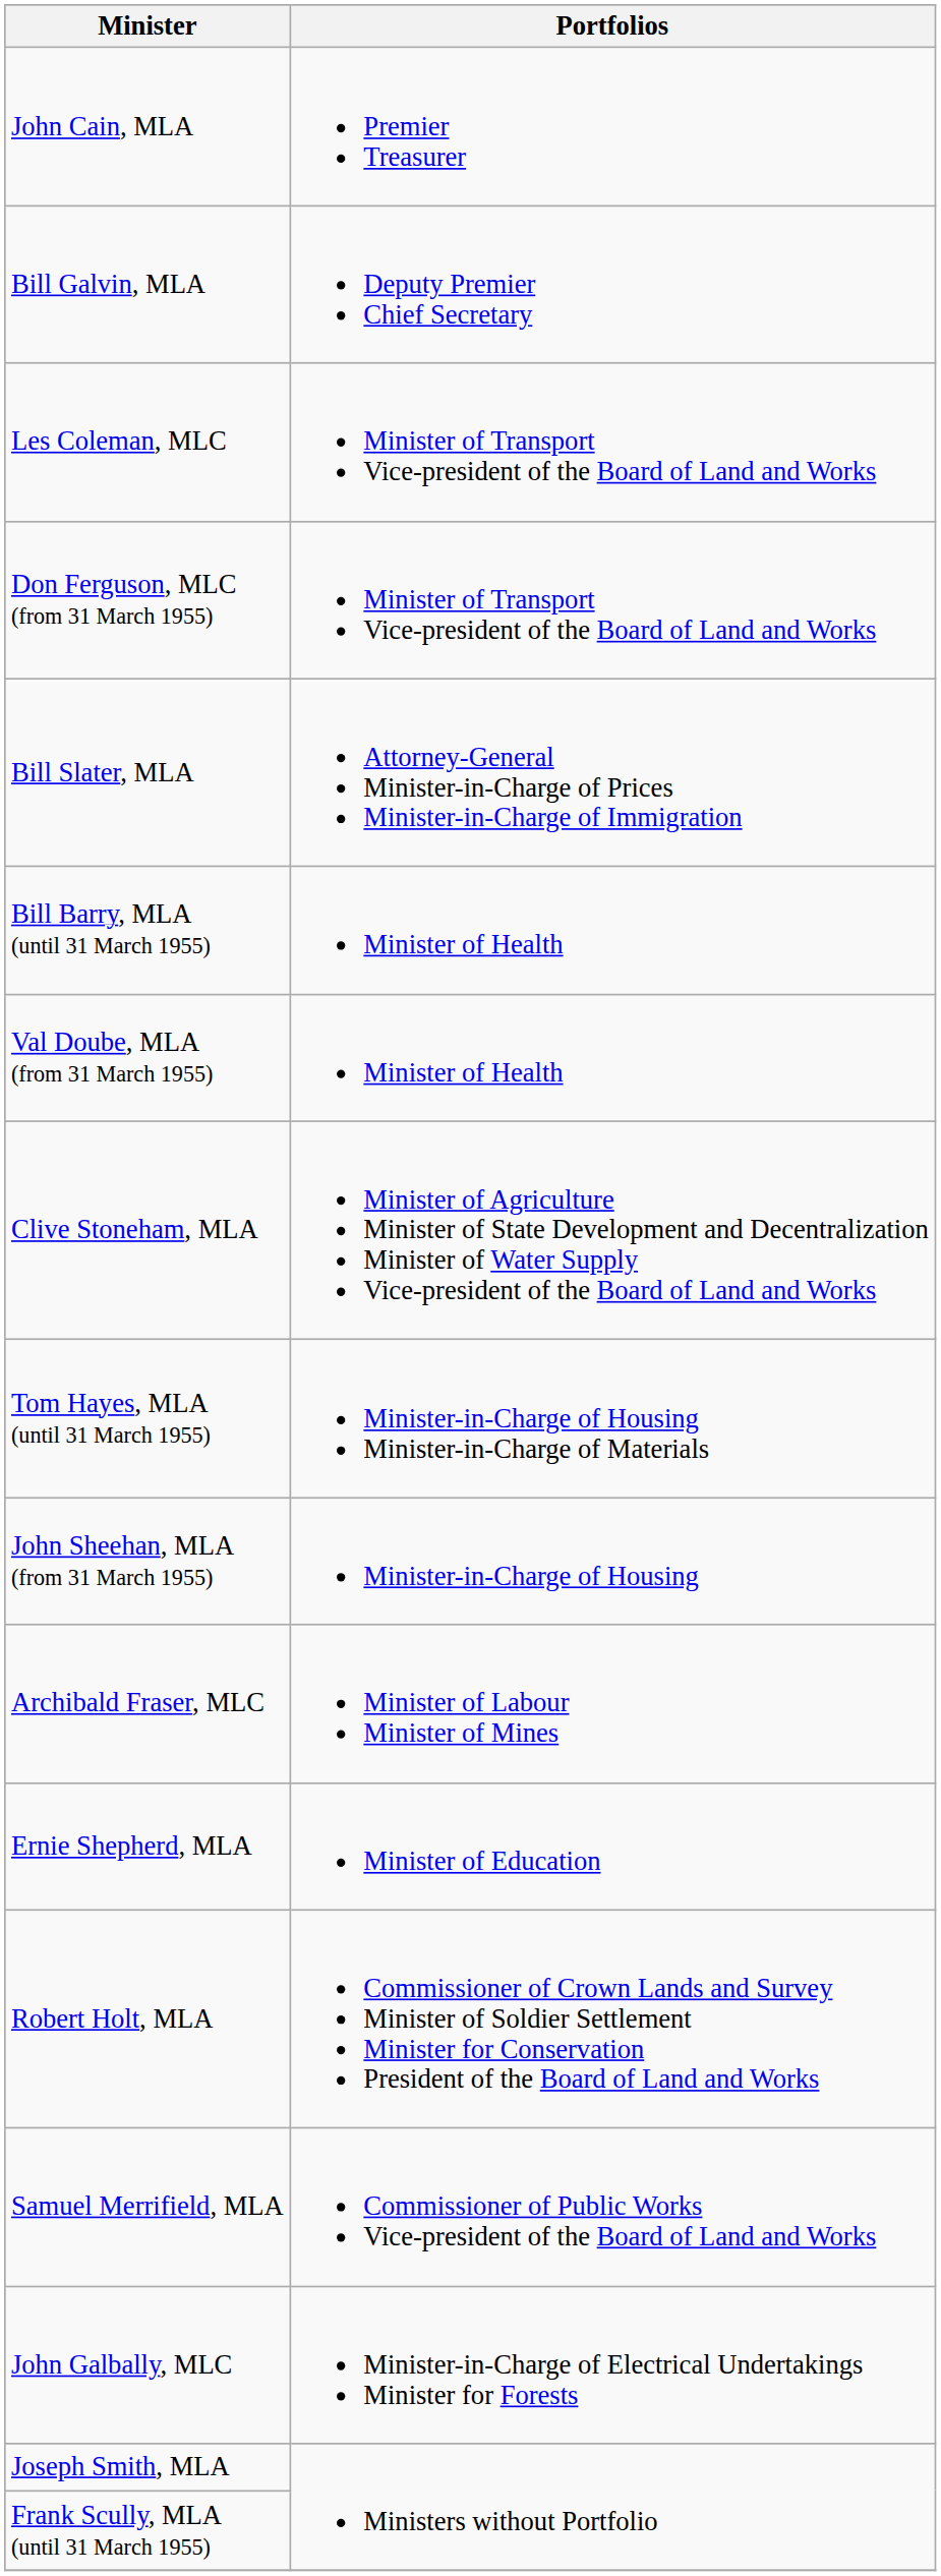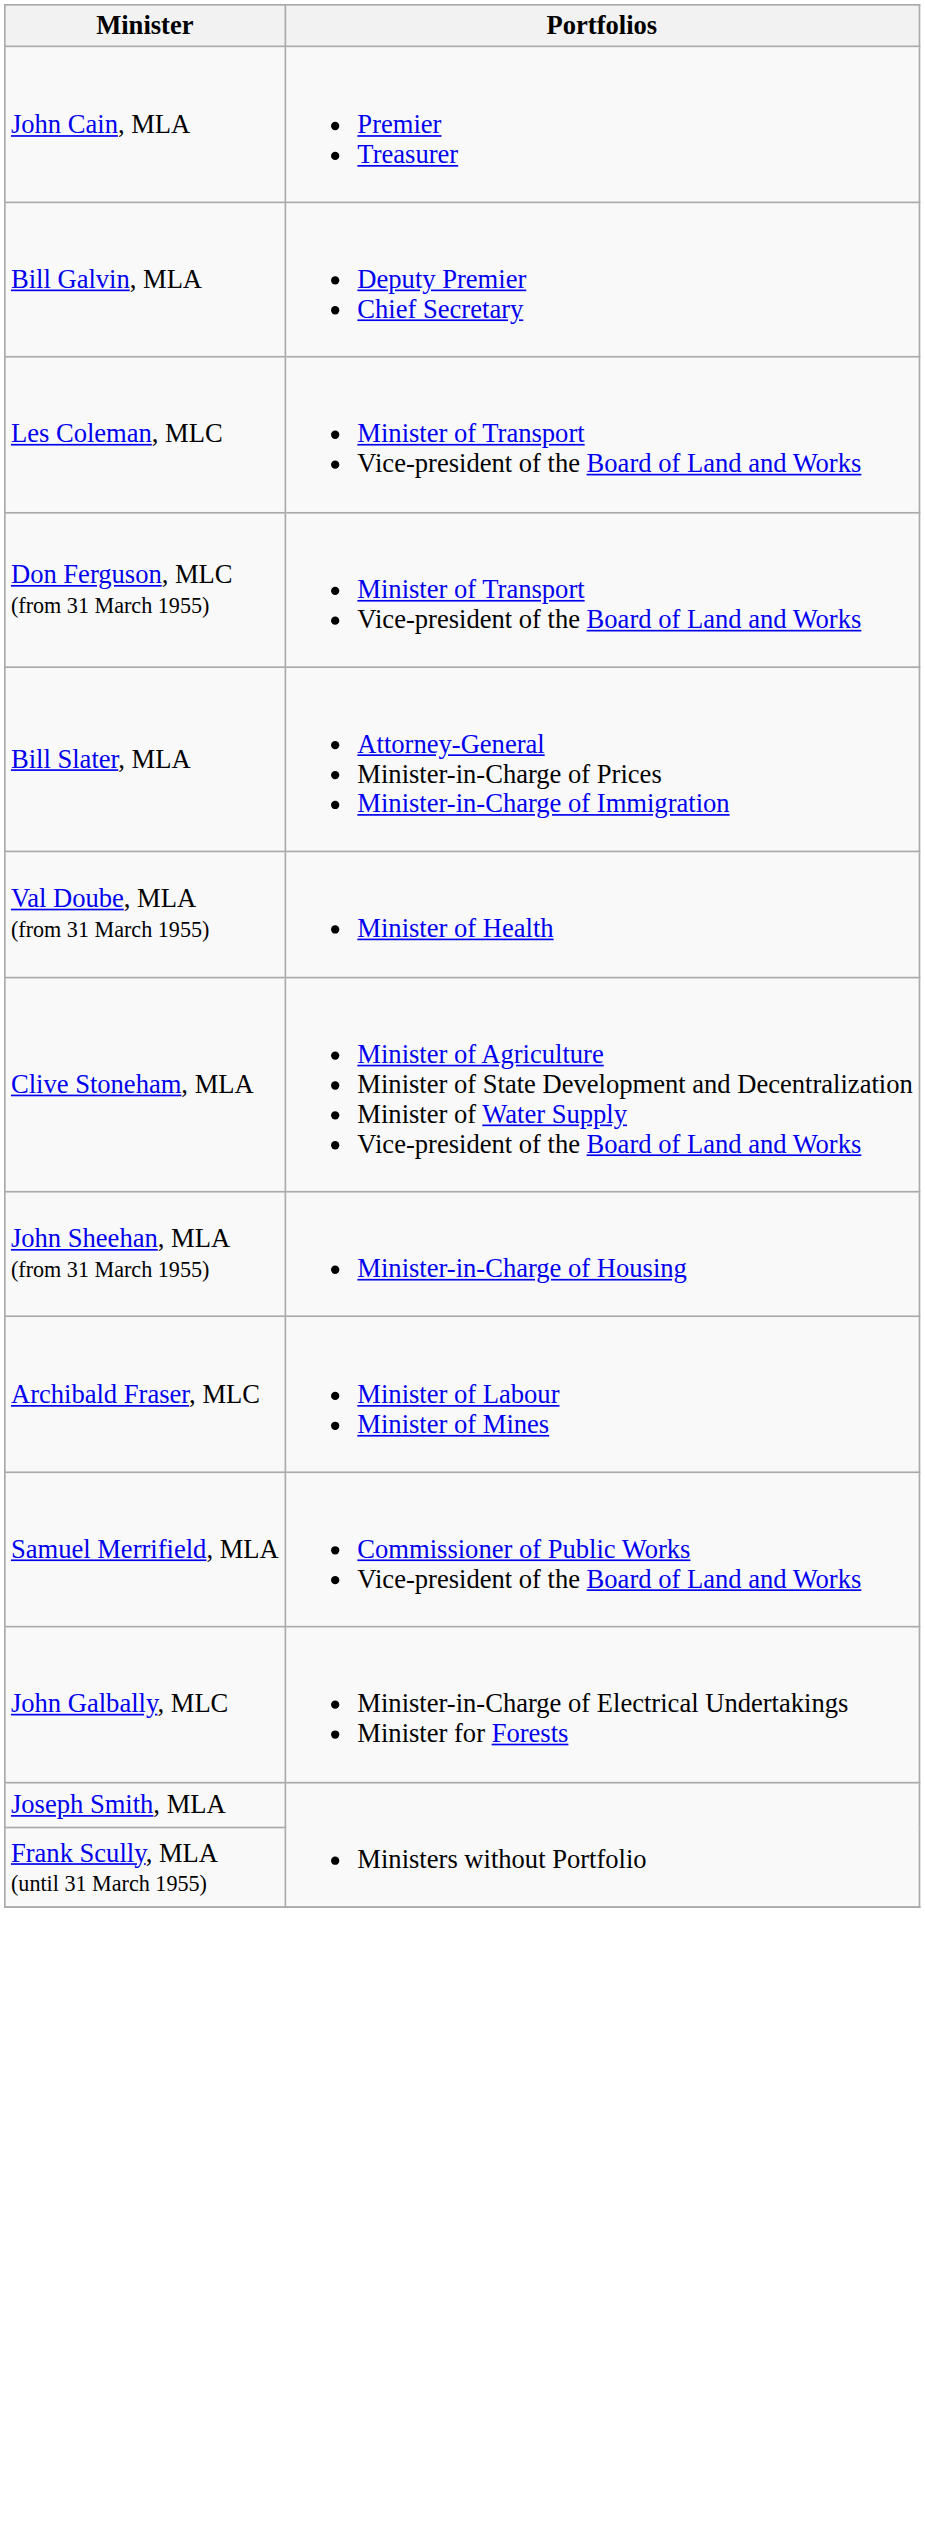 <table class="wikitable">
 <tr>
 <th>Minister</th>
 <th>Portfolios</th>
 </tr>
 <tr>
 <td><a href='#'>John Cain</a>, MLA</td>
 <td><br><ul><li><a href='#'>Premier</a></li><li><a href='#'>Treasurer</a></li></ul></td>
 </tr>
 <tr>
 <td><a href='#'>Bill Galvin</a>, MLA</td>
 <td><br><ul><li><a href='#'>Deputy Premier</a></li><li><a href='#'>Chief Secretary</a></li></ul></td>
 </tr>
 <tr>
 <td><a href='#'>Les Coleman</a>, MLC</td>
 <td><br><ul><li><a href='#'>Minister of Transport</a></li><li>Vice-president of the <a href='#'>Board of Land and Works</a></li></ul></td>
 </tr>
 <tr>
 <td><a href='#'>Don Ferguson</a>, MLC <br><small>(from 31 March 1955)</small></td>
 <td><br><ul><li><a href='#'>Minister of Transport</a></li><li>Vice-president of the <a href='#'>Board of Land and Works</a></li></ul></td>
 </tr>
 <tr>
 <td><a href='#'>Bill Slater</a>, MLA</td>
 <td><br><ul><li><a href='#'>Attorney-General</a></li><li>Minister-in-Charge of Prices</li><li><a href='#'>Minister-in-Charge of Immigration</a></li></ul></td>
 </tr>
 <tr>
-<td><a href='#'>Bill Barry</a>, MLA <br><small>(until 31 March 1955)</small></td>
-<td><br><ul><li><a href='#'>Minister of Health</a></li></ul></td>
-</tr>
-<tr>
 <td><a href='#'>Val Doube</a>, MLA <br><small>(from 31 March 1955)</small></td>
 <td><br><ul><li><a href='#'>Minister of Health</a></li></ul></td>
 </tr>
 <tr>
 <td><a href='#'>Clive Stoneham</a>, MLA</td>
 <td><br><ul><li><a href='#'>Minister of Agriculture</a></li><li>Minister of State Development and Decentralization</li><li>Minister of <a href='#'>Water Supply</a></li><li>Vice-president of the <a href='#'>Board of Land and Works</a></li></ul></td>
 </tr>
 <tr>
-<td><a href='#'>Tom Hayes</a>, MLA <br><small>(until 31 March 1955)</small></td>
-<td><br><ul><li><a href='#'>Minister-in-Charge of Housing</a></li><li>Minister-in-Charge of Materials</li></ul></td>
-</tr>
-<tr>
 <td><a href='#'>John Sheehan</a>, MLA <br><small>(from 31 March 1955)</small></td>
 <td><br><ul><li><a href='#'>Minister-in-Charge of Housing</a></li></ul></td>
 </tr>
 <tr>
 <td><a href='#'>Archibald Fraser</a>, MLC</td>
 <td><br><ul><li><a href='#'>Minister of Labour</a></li><li><a href='#'>Minister of Mines</a></li></ul></td>
-</tr>
-<tr>
-<td><a href='#'>Ernie Shepherd</a>, MLA</td>
-<td><br><ul><li><a href='#'>Minister of Education</a></li></ul></td>
-</tr>
-<tr>
-<td><a href='#'>Robert Holt</a>, MLA</td>
-<td><br><ul><li><a href='#'>Commissioner of Crown Lands and Survey</a></li><li>Minister of Soldier Settlement</li><li><a href='#'>Minister for Conservation</a></li><li>President of the <a href='#'>Board of Land and Works</a></li></ul></td>
 </tr>
 <tr>
 <td><a href='#'>Samuel Merrifield</a>, MLA</td>
 <td><br><ul><li><a href='#'>Commissioner of Public Works</a></li><li>Vice-president of the <a href='#'>Board of Land and Works</a></li></ul></td>
 </tr>
 <tr>
 <td><a href='#'>John Galbally</a>, MLC</td>
 <td><br><ul><li>Minister-in-Charge of Electrical Undertakings</li><li>Minister for <a href='#'>Forests</a></li></ul></td>
 </tr>
 <tr>
 <td><a href='#'>Joseph Smith</a>, MLA</td>
 <td rowspan="2"><br><ul><li>Ministers without Portfolio</li></ul></td>
 </tr>
 <tr>
 <td><a href='#'>Frank Scully</a>, MLA <br><small>(until 31 March 1955)</small></td>
 </tr>
 <tr>
 </tr>
 </table>
